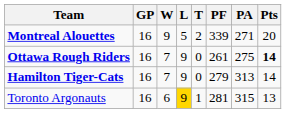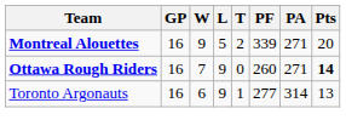 <table class="wikitable">
 <tr>
 <th>Team</th>
 <th>GP</th>
 <th>W</th>
 <th>L</th>
 <th>T</th>
 <th>PF</th>
 <th>PA</th>
 <th>Pts</th>
 </tr>
 <tr align="center">
 <td align="left"><strong><a href='#'>Montreal Alouettes</a></strong></td>
 <td>16</td>
 <td>9</td>
 <td>5</td>
 <td>2</td>
 <td>339</td>
 <td>271</td>
 <td>20</td>
 </tr>
 <tr align="center">
 <td align="left"><strong><a href='#'>Ottawa Rough Riders</a></strong></td>
 <td>16</td>
 <td>7</td>
 <td>9</td>
 <td>0</td>
-<td>261</td>
-<td>275</td>
+<td>260</td>
+<td>271</td>
 <td><strong>14</strong></td>
-</tr>
-<tr align="center">
-<td align="left"><strong><a href='#'>Hamilton Tiger-Cats</a></strong></td>
-<td>16</td>
-<td>7</td>
-<td>9</td>
-<td>0</td>
-<td>279</td>
-<td>313</td>
-<td>14</td>
 </tr>
 <tr align="center">
 <td align="left"><a href='#'>Toronto Argonauts</a></td>
 <td>16</td>
 <td>6</td>
-<td style="background: gold;">9</td>
+<td>9</td>
 <td>1</td>
-<td>281</td>
-<td>315</td>
+<td>277</td>
+<td>314</td>
 <td>13</td>
 </tr>
 </table>
